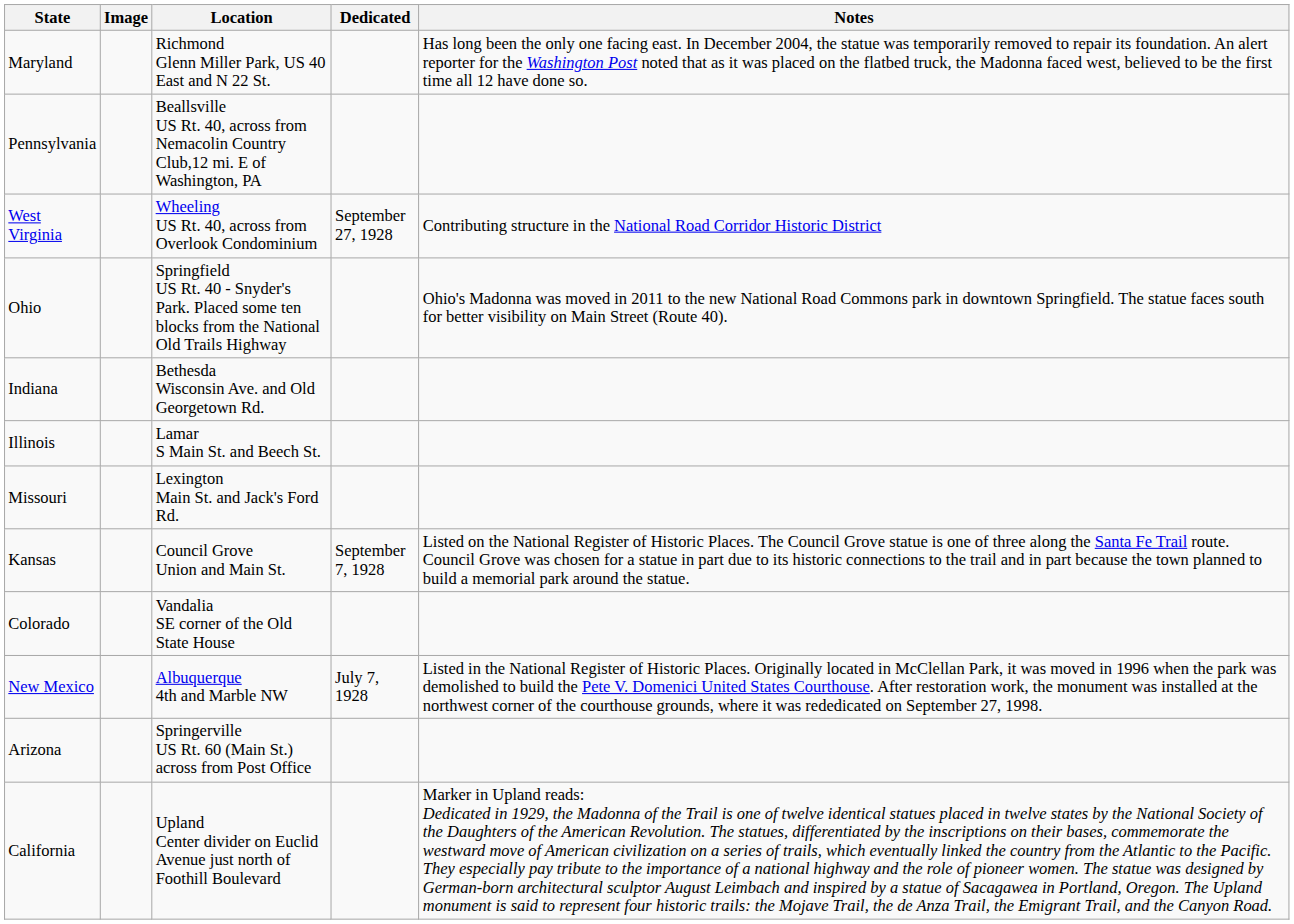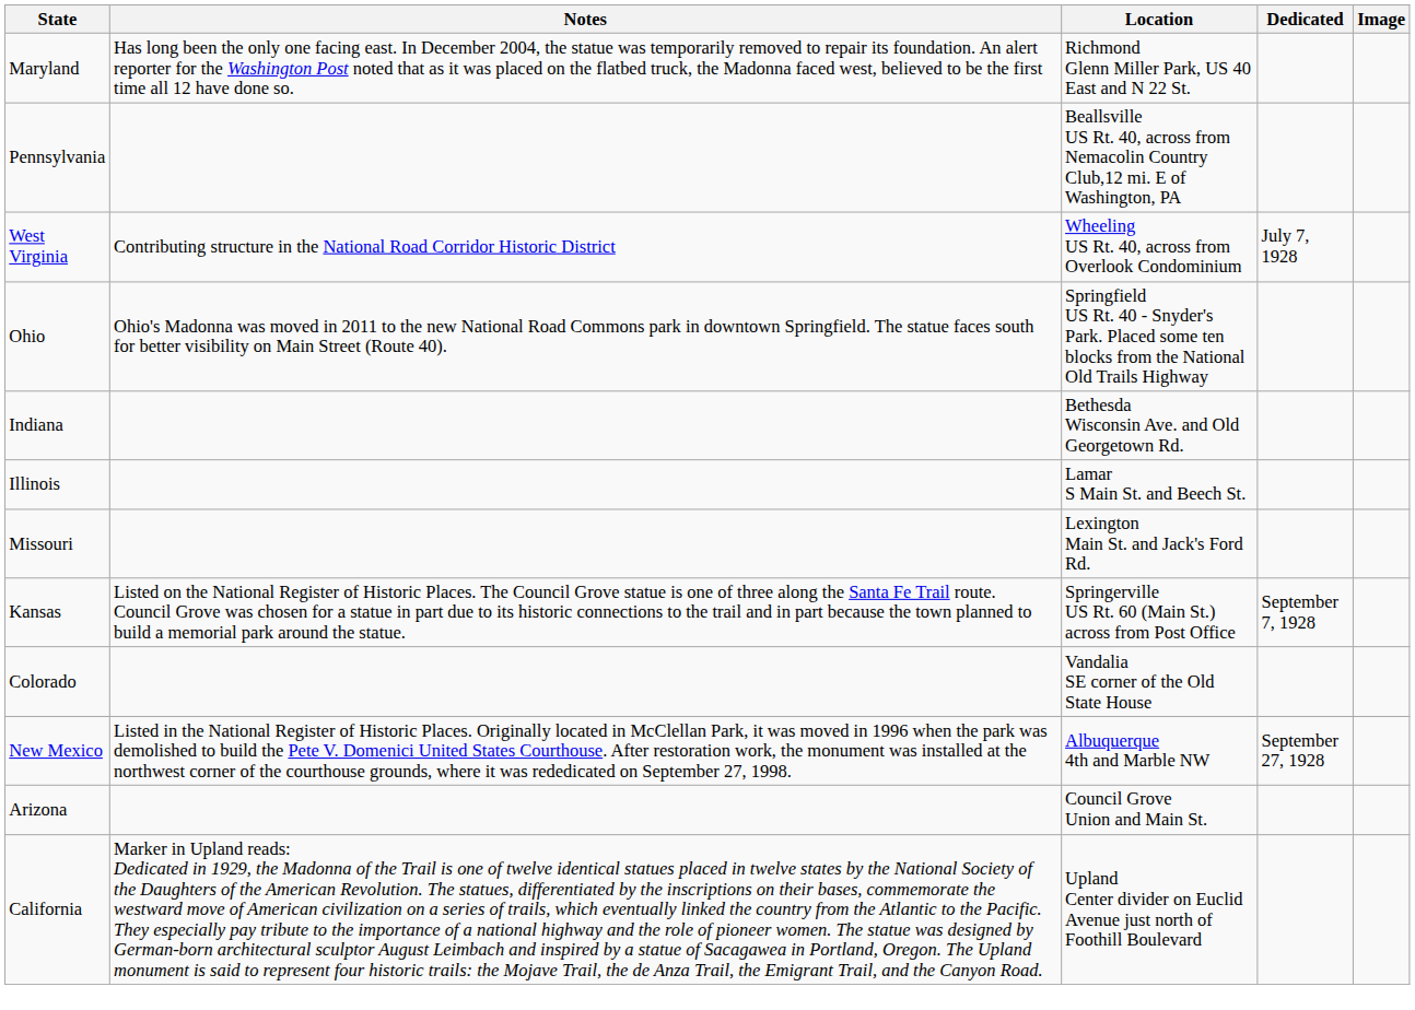 <table class="wikitable sortable">
 <tr>
 <th><strong>State</strong></th>
-<th><strong>Image</strong></th>
+<th><strong>Notes</strong></th>
 <th><strong>Location</strong></th>
 <th><strong>Dedicated</strong></th>
-<th><strong>Notes</strong></th>
+<th><strong>Image</strong></th>
 </tr>
 <tr>
 <td>Maryland</td>
-<td></td>
+<td>Has long been the only one facing east. In December 2004, the statue was temporarily removed to repair its foundation. An alert reporter for the <em><a href='#'>Washington Post</a></em> noted that as it was placed on the flatbed truck, the Madonna faced west, believed to be the first time all 12 have done so.</td>
 <td>Richmond<br>Glenn Miller Park, US 40 East and N 22 St.</td>
 <td></td>
-<td>Has long been the only one facing east. In December 2004, the statue was temporarily removed to repair its foundation. An alert reporter for the <em><a href='#'>Washington Post</a></em> noted that as it was placed on the flatbed truck, the Madonna faced west, believed to be the first time all 12 have done so.</td>
+<td></td>
 </tr>
 <tr>
 <td>Pennsylvania</td>
 <td></td>
 <td>Beallsville<br>US Rt. 40, across from Nemacolin Country Club,12 mi. E of Washington, PA</td>
 <td></td>
 <td></td>
 </tr>
 <tr>
 <td><a href='#'>West Virginia</a></td>
+<td>Contributing structure in the <a href='#'>National Road Corridor Historic District</a></td>
+<td><a href='#'>Wheeling</a><br>US Rt. 40, across from Overlook Condominium<br><small></small></td>
+<td>July 7, 1928</td>
 <td></td>
-<td><a href='#'>Wheeling</a><br>US Rt. 40, across from Overlook Condominium<br><small></small></td>
-<td>September 27, 1928</td>
-<td>Contributing structure in the <a href='#'>National Road Corridor Historic District</a></td>
 </tr>
 <tr>
 <td>Ohio</td>
-<td></td>
+<td>Ohio's Madonna was moved in 2011 to the new National Road Commons park in downtown Springfield. The statue faces south for better visibility on Main Street (Route 40).</td>
 <td>Springfield<br>US Rt. 40 - Snyder's Park. Placed some ten blocks from the National Old Trails Highway</td>
 <td></td>
-<td>Ohio's Madonna was moved in 2011 to the new National Road Commons park in downtown Springfield. The statue faces south for better visibility on Main Street (Route 40).</td>
+<td></td>
 </tr>
 <tr>
 <td>Indiana</td>
 <td></td>
 <td>Bethesda<br>Wisconsin Ave. and Old Georgetown Rd.</td>
 <td></td>
 <td></td>
 </tr>
 <tr>
 <td>Illinois</td>
 <td></td>
 <td>Lamar<br>S Main St. and Beech St.</td>
 <td></td>
 <td></td>
 </tr>
 <tr>
 <td>Missouri</td>
 <td></td>
 <td>Lexington<br>Main St. and Jack's Ford Rd.</td>
 <td></td>
 <td></td>
 </tr>
 <tr>
 <td>Kansas</td>
+<td>Listed on the National Register of Historic Places. The Council Grove statue is one of three along the <a href='#'>Santa Fe Trail</a> route. Council Grove was chosen for a statue in part due to its historic connections to the trail and in part because the town planned to build a memorial park around the statue.</td>
+<td>Springerville<br>US Rt. 60 (Main St.) across from Post Office</td>
+<td>September 7, 1928</td>
 <td></td>
-<td>Council Grove<br>Union and Main St.</td>
-<td>September 7, 1928</td>
-<td>Listed on the National Register of Historic Places. The Council Grove statue is one of three along the <a href='#'>Santa Fe Trail</a> route. Council Grove was chosen for a statue in part due to its historic connections to the trail and in part because the town planned to build a memorial park around the statue.</td>
 </tr>
 <tr>
 <td>Colorado</td>
 <td></td>
 <td>Vandalia<br>SE corner of the Old State House</td>
 <td></td>
 <td></td>
 </tr>
 <tr>
 <td><a href='#'>New Mexico</a></td>
+<td>Listed in the National Register of Historic Places. Originally located in McClellan Park, it was moved in 1996 when the park was demolished to build the <a href='#'>Pete V. Domenici United States Courthouse</a>. After restoration work, the monument was installed at the northwest corner of the courthouse grounds, where it was rededicated on September 27, 1998.</td>
+<td><a href='#'>Albuquerque</a><br>4th and Marble NW<br><small></small></td>
+<td>September 27, 1928</td>
 <td></td>
-<td><a href='#'>Albuquerque</a><br>4th and Marble NW<br><small></small></td>
-<td>July 7, 1928</td>
-<td>Listed in the National Register of Historic Places. Originally located in McClellan Park, it was moved in 1996 when the park was demolished to build the <a href='#'>Pete V. Domenici United States Courthouse</a>. After restoration work, the monument was installed at the northwest corner of the courthouse grounds, where it was rededicated on September 27, 1998.</td>
 </tr>
 <tr>
 <td>Arizona</td>
 <td></td>
-<td>Springerville<br>US Rt. 60 (Main St.) across from Post Office</td>
+<td>Council Grove<br>Union and Main St.</td>
 <td></td>
 <td></td>
 </tr>
 <tr>
 <td>California</td>
-<td></td>
+<td>Marker in Upland reads:<br><em>Dedicated in 1929, the Madonna of the Trail is one of twelve identical statues placed in twelve states by the National Society of the Daughters of the American Revolution. The statues, differentiated by the inscriptions on their bases, commemorate the westward move of American civilization on a series of trails, which eventually linked the country from the Atlantic to the Pacific. They especially pay tribute to the importance of a national highway and the role of pioneer women. The statue was designed by German-born architectural sculptor August Leimbach and inspired by a statue of Sacagawea in Portland, Oregon. The Upland monument is said to represent four historic trails: the Mojave Trail, the de Anza Trail, the Emigrant Trail, and the Canyon Road.</em> </td>
 <td>Upland<br>Center divider on Euclid Avenue just north of Foothill Boulevard<br></td>
 <td></td>
-<td>Marker in Upland reads:<br><em>Dedicated in 1929, the Madonna of the Trail is one of twelve identical statues placed in twelve states by the National Society of the Daughters of the American Revolution. The statues, differentiated by the inscriptions on their bases, commemorate the westward move of American civilization on a series of trails, which eventually linked the country from the Atlantic to the Pacific. They especially pay tribute to the importance of a national highway and the role of pioneer women. The statue was designed by German-born architectural sculptor August Leimbach and inspired by a statue of Sacagawea in Portland, Oregon. The Upland monument is said to represent four historic trails: the Mojave Trail, the de Anza Trail, the Emigrant Trail, and the Canyon Road.</em> </td>
+<td></td>
 </tr>
 </table>
